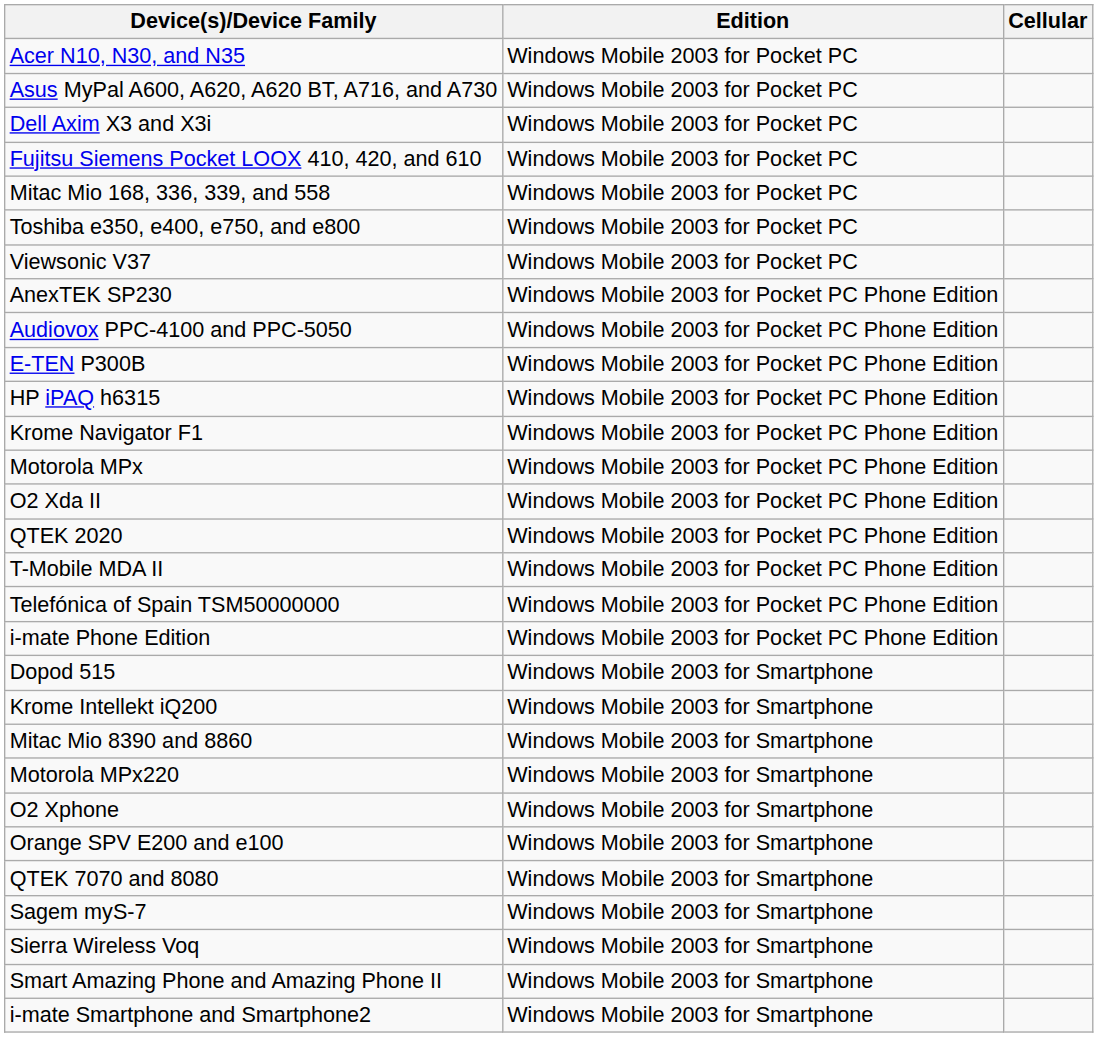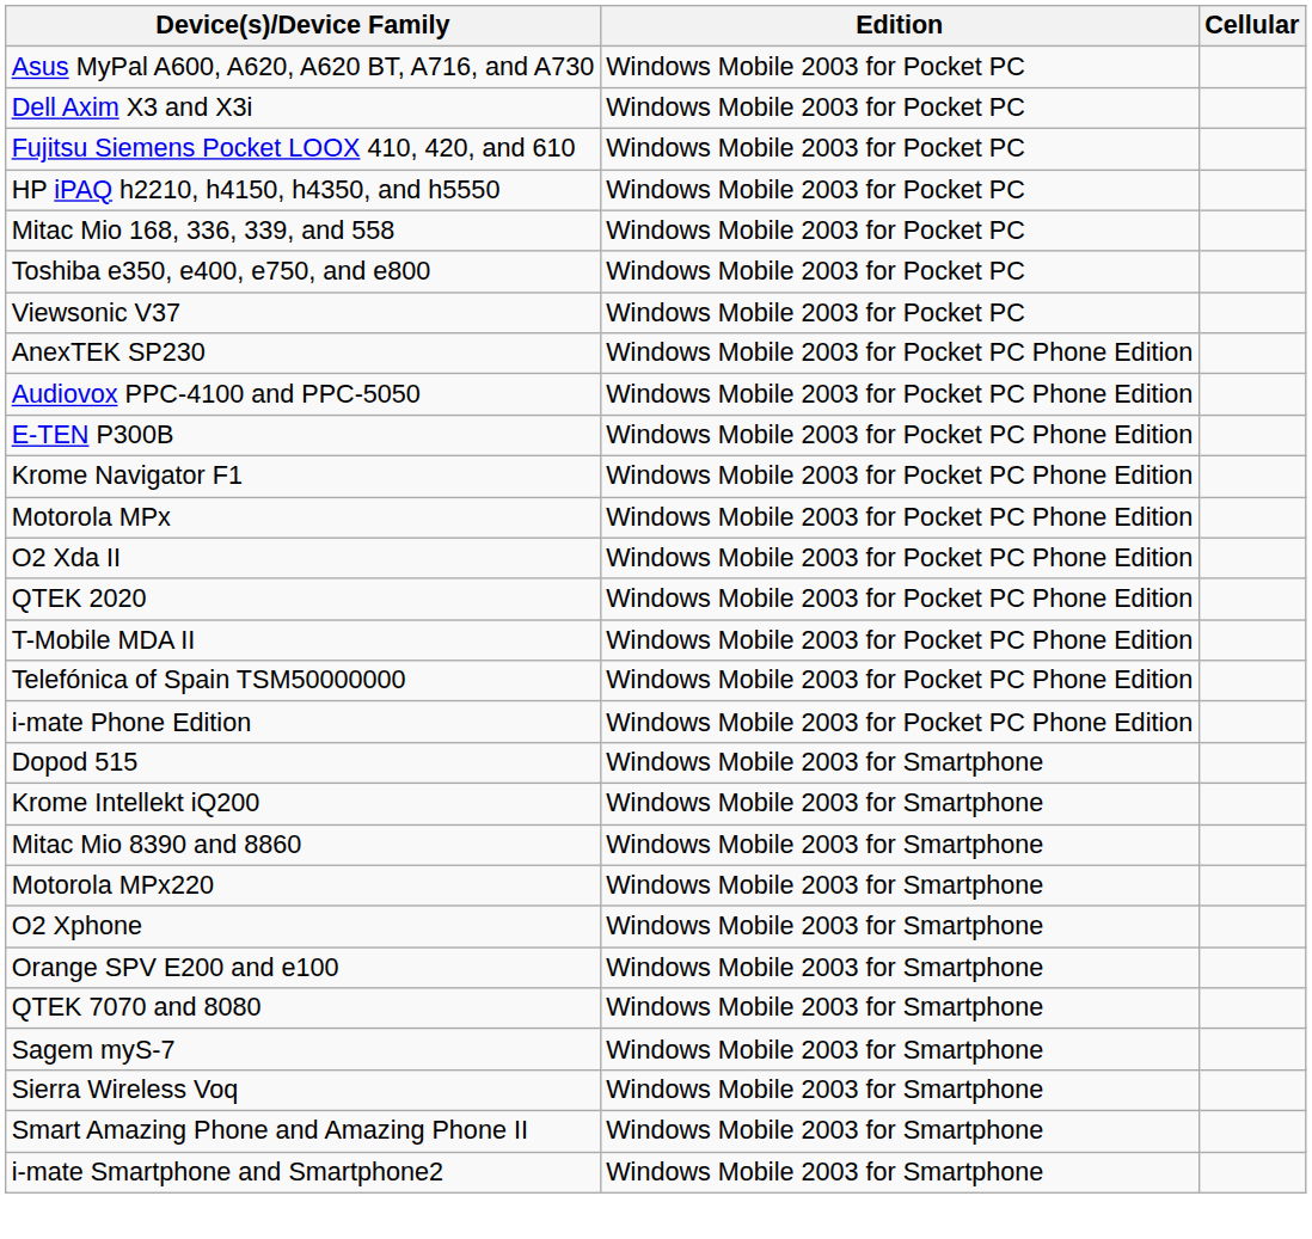 <table class="wikitable sortable">
 <tr>
 <th>Device(s)/Device Family</th>
 <th>Edition</th>
 <th>Cellular</th>
-</tr>
-<tr>
-<td><a href='#'>Acer N10, N30, and N35</a></td>
-<td>Windows Mobile 2003 for Pocket PC</td>
-<td></td>
 </tr>
 <tr>
 <td><a href='#'>Asus</a> MyPal A600, A620, A620 BT, A716, and A730</td>
 <td>Windows Mobile 2003 for Pocket PC</td>
 <td></td>
 </tr>
 <tr>
 <td><a href='#'>Dell Axim</a> X3 and X3i</td>
 <td>Windows Mobile 2003 for Pocket PC</td>
 <td></td>
 </tr>
 <tr>
 <td><a href='#'>Fujitsu Siemens Pocket LOOX</a> 410, 420, and 610</td>
+<td>Windows Mobile 2003 for Pocket PC</td>
+<td></td>
+</tr>
+<tr>
+<td>HP <a href='#'>iPAQ</a> h2210, h4150, h4350, and h5550</td>
 <td>Windows Mobile 2003 for Pocket PC</td>
 <td></td>
 </tr>
 <tr>
 <td>Mitac Mio 168, 336, 339, and 558</td>
 <td>Windows Mobile 2003 for Pocket PC</td>
 <td></td>
 </tr>
 <tr>
 <td>Toshiba e350, e400, e750, and e800</td>
 <td>Windows Mobile 2003 for Pocket PC</td>
 <td></td>
 </tr>
 <tr>
 <td>Viewsonic V37</td>
 <td>Windows Mobile 2003 for Pocket PC</td>
 <td></td>
 </tr>
 <tr>
 <td>AnexTEK SP230</td>
 <td>Windows Mobile 2003 for Pocket PC Phone Edition</td>
 <td></td>
 </tr>
 <tr>
 <td><a href='#'>Audiovox</a> PPC-4100 and PPC-5050</td>
 <td>Windows Mobile 2003 for Pocket PC Phone Edition</td>
 <td></td>
 </tr>
 <tr>
 <td><a href='#'>E-TEN</a> P300B</td>
-<td>Windows Mobile 2003 for Pocket PC Phone Edition</td>
-<td></td>
-</tr>
-<tr>
-<td>HP <a href='#'>iPAQ</a> h6315</td>
 <td>Windows Mobile 2003 for Pocket PC Phone Edition</td>
 <td></td>
 </tr>
 <tr>
 <td>Krome Navigator F1</td>
 <td>Windows Mobile 2003 for Pocket PC Phone Edition</td>
 <td></td>
 </tr>
 <tr>
 <td>Motorola MPx</td>
 <td>Windows Mobile 2003 for Pocket PC Phone Edition</td>
 <td></td>
 </tr>
 <tr>
 <td>O2 Xda II</td>
 <td>Windows Mobile 2003 for Pocket PC Phone Edition</td>
 <td></td>
 </tr>
 <tr>
 <td>QTEK 2020</td>
 <td>Windows Mobile 2003 for Pocket PC Phone Edition</td>
 <td></td>
 </tr>
 <tr>
 <td>T-Mobile MDA II</td>
 <td>Windows Mobile 2003 for Pocket PC Phone Edition</td>
 <td></td>
 </tr>
 <tr>
 <td>Telefónica of Spain TSM50000000</td>
 <td>Windows Mobile 2003 for Pocket PC Phone Edition</td>
 <td></td>
 </tr>
 <tr>
 <td>i-mate Phone Edition</td>
 <td>Windows Mobile 2003 for Pocket PC Phone Edition</td>
 <td></td>
 </tr>
 <tr>
 <td>Dopod 515</td>
 <td>Windows Mobile 2003 for Smartphone</td>
 <td></td>
 </tr>
 <tr>
 <td>Krome Intellekt iQ200</td>
 <td>Windows Mobile 2003 for Smartphone</td>
 <td></td>
 </tr>
 <tr>
 <td>Mitac Mio 8390 and 8860</td>
 <td>Windows Mobile 2003 for Smartphone</td>
 <td></td>
 </tr>
 <tr>
 <td>Motorola MPx220</td>
 <td>Windows Mobile 2003 for Smartphone</td>
 <td></td>
 </tr>
 <tr>
 <td>O2 Xphone</td>
 <td>Windows Mobile 2003 for Smartphone</td>
 <td></td>
 </tr>
 <tr>
 <td>Orange SPV E200 and e100</td>
 <td>Windows Mobile 2003 for Smartphone</td>
 <td></td>
 </tr>
 <tr>
 <td>QTEK 7070 and 8080</td>
 <td>Windows Mobile 2003 for Smartphone</td>
 <td></td>
 </tr>
 <tr>
 <td>Sagem myS-7</td>
 <td>Windows Mobile 2003 for Smartphone</td>
 <td></td>
 </tr>
 <tr>
 <td>Sierra Wireless Voq</td>
 <td>Windows Mobile 2003 for Smartphone</td>
 <td></td>
 </tr>
 <tr>
 <td>Smart Amazing Phone and Amazing Phone II</td>
 <td>Windows Mobile 2003 for Smartphone</td>
 <td></td>
 </tr>
 <tr>
 <td>i-mate Smartphone and Smartphone2</td>
 <td>Windows Mobile 2003 for Smartphone</td>
 <td></td>
 </tr>
 </table>
